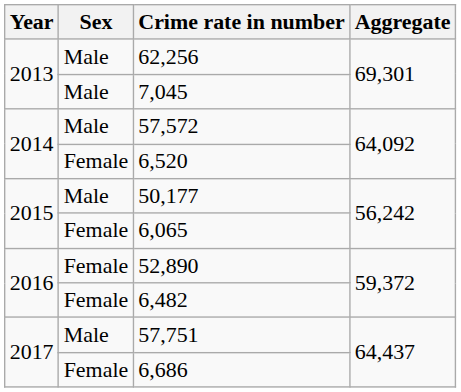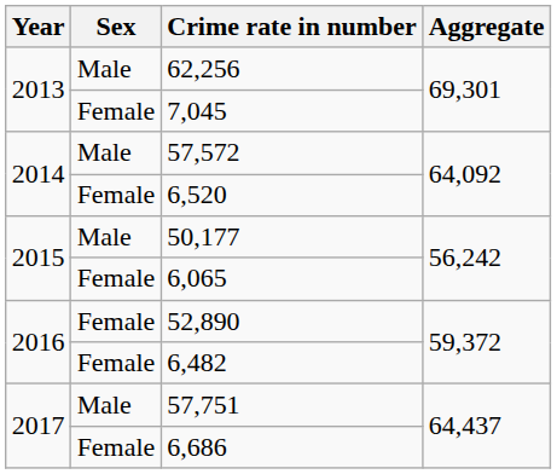 <table class="wikitable">
 <tr>
 <th>Year</th>
 <th>Sex</th>
 <th>Crime rate in number</th>
 <th>Aggregate</th>
 </tr>
 <tr>
 <td rowspan="2">2013</td>
 <td>Male</td>
 <td>62,256</td>
 <td rowspan="2">69,301</td>
 </tr>
 <tr>
-<td>Male</td>
+<td>Female</td>
 <td>7,045</td>
 </tr>
 <tr>
 <td rowspan="2">2014</td>
 <td>Male</td>
 <td>57,572</td>
 <td rowspan="2">64,092</td>
 </tr>
 <tr>
 <td>Female</td>
 <td>6,520</td>
 </tr>
 <tr>
 <td rowspan="2">2015</td>
 <td>Male</td>
 <td>50,177</td>
 <td rowspan="2">56,242</td>
 </tr>
 <tr>
 <td>Female</td>
 <td>6,065</td>
 </tr>
 <tr>
 <td rowspan="2">2016</td>
 <td>Female</td>
 <td>52,890</td>
 <td rowspan="2">59,372</td>
 </tr>
 <tr>
 <td>Female</td>
 <td>6,482</td>
 </tr>
 <tr>
 <td rowspan="2">2017</td>
 <td>Male</td>
 <td>57,751</td>
 <td rowspan="2">64,437</td>
 </tr>
 <tr>
 <td>Female</td>
 <td>6,686</td>
 </tr>
 </table>
